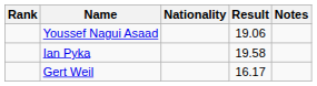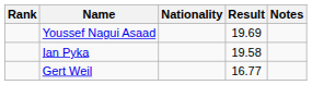 <table class="wikitable sortable" style="text-align:center;font-size:95%">
 <tr>
 <th>Rank</th>
 <th>Name</th>
 <th>Nationality</th>
 <th>Result</th>
 <th>Notes</th>
 </tr>
 <tr>
 <td></td>
 <td align=left><a href='#'>Youssef Nagui Asaad</a></td>
 <td align=left></td>
-<td>19.06</td>
+<td>19.69</td>
 <td></td>
 </tr>
 <tr>
 <td></td>
 <td align=left><a href='#'>Ian Pyka</a></td>
 <td align=left></td>
 <td>19.58</td>
 <td></td>
 </tr>
 <tr>
 <td></td>
 <td align=left><a href='#'>Gert Weil</a></td>
 <td align=left></td>
-<td>16.17</td>
+<td>16.77</td>
 <td></td>
 </tr>
 </table>
